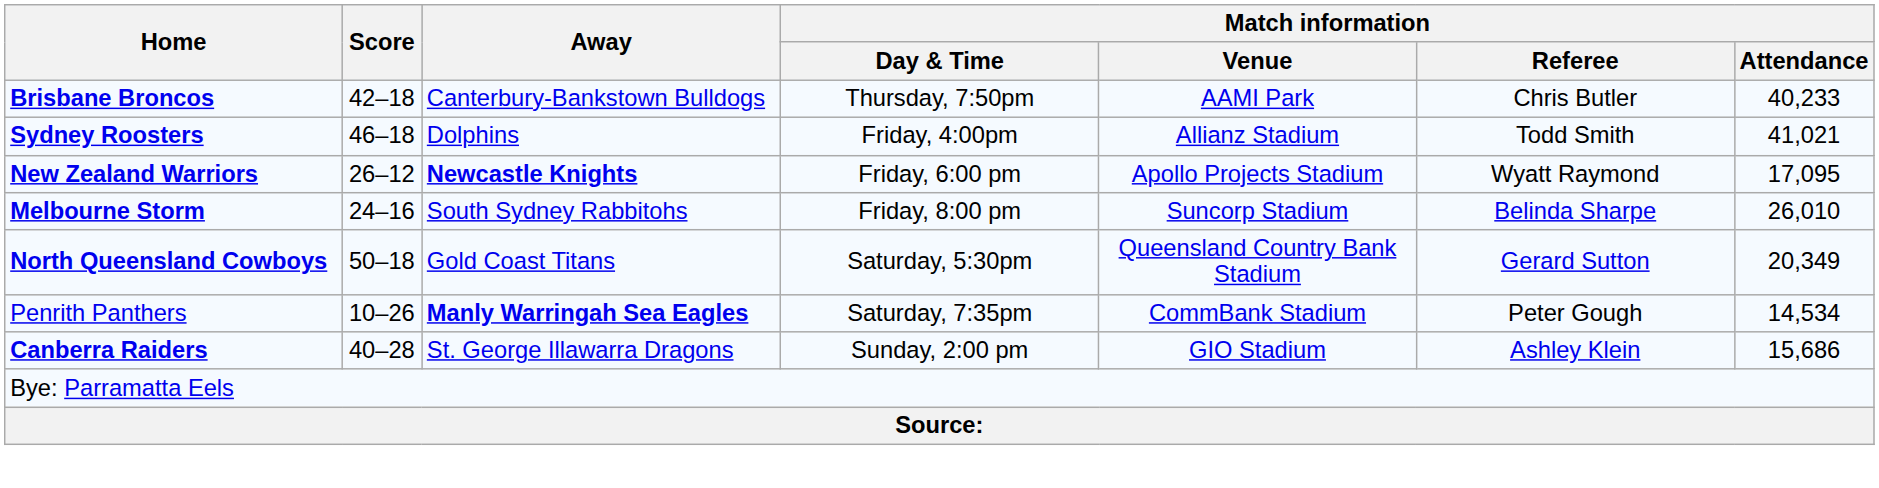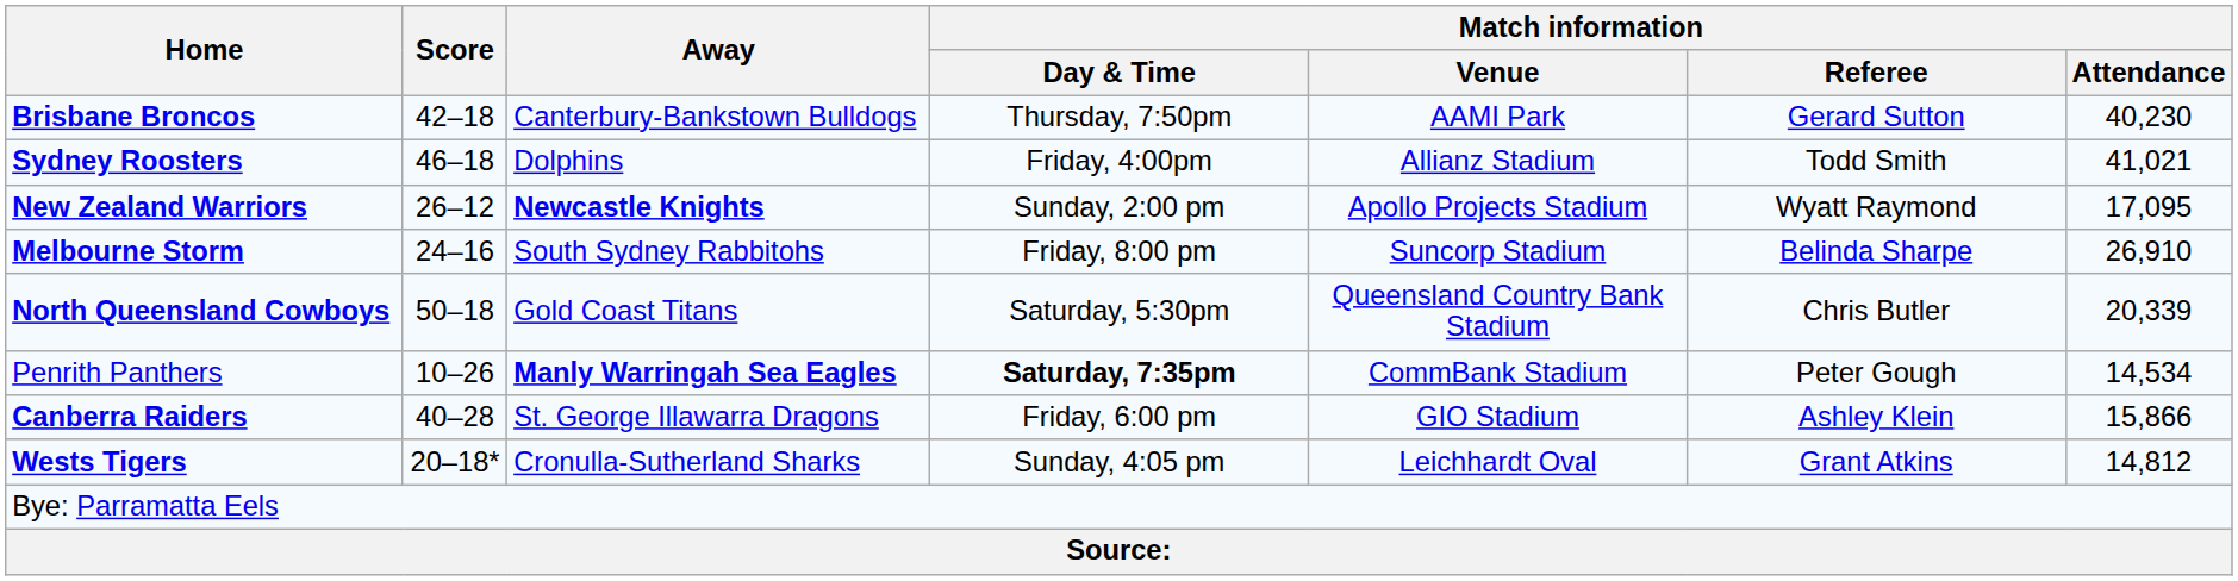 <table class="wikitable" style="border-collapse:collapse; text-align:center; width:100%;">
 <tr style="text-align:center; background:#f5faff;"  style="background:#c1d8ff;">
 <th rowspan="2">Home</th>
 <th rowspan="2">Score</th>
 <th rowspan="2">Away</th>
 <th colspan="4">Match information</th>
 </tr>
 <tr>
 <th width="17%">Day & Time</th>
 <th width="17%">Venue</th>
 <th width="17%">Referee</th>
 <th width="5%">Attendance</th>
 </tr>
 <tr style="text-align:center; background:#f5faff;">
 <td align="left"><strong> <a href='#'>Brisbane Broncos</a></strong></td>
 <td>42–18</td>
 <td align="left"> <a href='#'>Canterbury-Bankstown Bulldogs</a></td>
 <td>Thursday, 7:50pm</td>
 <td><a href='#'>AAMI Park</a></td>
-<td>Chris Butler</td>
-<td>40,233</td>
+<td><a href='#'>Gerard Sutton</a></td>
+<td>40,230</td>
 </tr>
 <tr style="text-align:center; background:#f5faff;">
 <td align="left"><strong> <a href='#'>Sydney Roosters</a></strong></td>
 <td>46–18</td>
 <td align="left"> <a href='#'>Dolphins</a></td>
 <td>Friday, 4:00pm</td>
 <td><a href='#'>Allianz Stadium</a></td>
 <td>Todd Smith</td>
 <td>41,021</td>
 </tr>
 <tr style="text-align:center; background:#f5faff;">
 <td align="left"><strong> <a href='#'>New Zealand Warriors</a></strong></td>
 <td>26–12</td>
 <td align="left"><strong> <a href='#'>Newcastle Knights</a></strong></td>
-<td>Friday, 6:00 pm</td>
+<td>Sunday, 2:00 pm</td>
 <td><a href='#'>Apollo Projects Stadium</a></td>
 <td>Wyatt Raymond</td>
 <td>17,095</td>
 </tr>
 <tr style="text-align:center; background:#f5faff;">
 <td align="left"><strong> <a href='#'>Melbourne Storm</a></strong></td>
 <td>24–16</td>
 <td align="left"> <a href='#'>South Sydney Rabbitohs</a></td>
 <td>Friday, 8:00 pm</td>
 <td><a href='#'>Suncorp Stadium</a></td>
 <td><a href='#'>Belinda Sharpe</a></td>
-<td>26,010</td>
+<td>26,910</td>
 </tr>
 <tr style="text-align:center; background:#f5faff;">
 <td align="left"><strong> <a href='#'>North Queensland Cowboys</a></strong></td>
 <td>50–18</td>
 <td align="left"> <a href='#'>Gold Coast Titans</a></td>
 <td>Saturday, 5:30pm</td>
 <td><a href='#'>Queensland Country Bank Stadium</a></td>
-<td><a href='#'>Gerard Sutton</a></td>
-<td>20,349</td>
+<td>Chris Butler</td>
+<td>20,339</td>
 </tr>
 <tr style="text-align:center; background:#f5faff;">
 <td align="left"> <a href='#'>Penrith Panthers</a></td>
 <td>10–26</td>
 <td align="left"><strong> <a href='#'>Manly Warringah Sea Eagles</a></strong></td>
-<td>Saturday, 7:35pm</td>
+<td><strong>Saturday, 7:35pm</strong></td>
 <td><a href='#'>CommBank Stadium</a></td>
 <td>Peter Gough</td>
 <td>14,534</td>
 </tr>
 <tr style="text-align:center; background:#f5faff;">
 <td align="left"><strong> <a href='#'>Canberra Raiders</a></strong></td>
 <td>40–28</td>
 <td align="left"> <a href='#'>St. George Illawarra Dragons</a></td>
-<td>Sunday, 2:00 pm</td>
+<td>Friday, 6:00 pm</td>
 <td><a href='#'>GIO Stadium</a></td>
 <td><a href='#'>Ashley Klein</a></td>
-<td>15,686</td>
+<td>15,866</td>
+</tr>
+<tr style="text-align:center; background:#f5faff;">
+<td align="left"><strong> <a href='#'>Wests Tigers</a></strong></td>
+<td>20–18*</td>
+<td align="left"> <a href='#'>Cronulla-Sutherland Sharks</a></td>
+<td>Sunday, 4:05 pm</td>
+<td><a href='#'>Leichhardt Oval</a></td>
+<td><a href='#'>Grant Atkins</a></td>
+<td>14,812</td>
 </tr>
 <tr style="text-align:center; background:#f5faff;">
 <td colspan="7" align="left">Bye:  <a href='#'>Parramatta Eels</a></td>
 </tr>
 <tr>
 <th colspan="7" align="left">Source:</th>
 </tr>
 </table>
